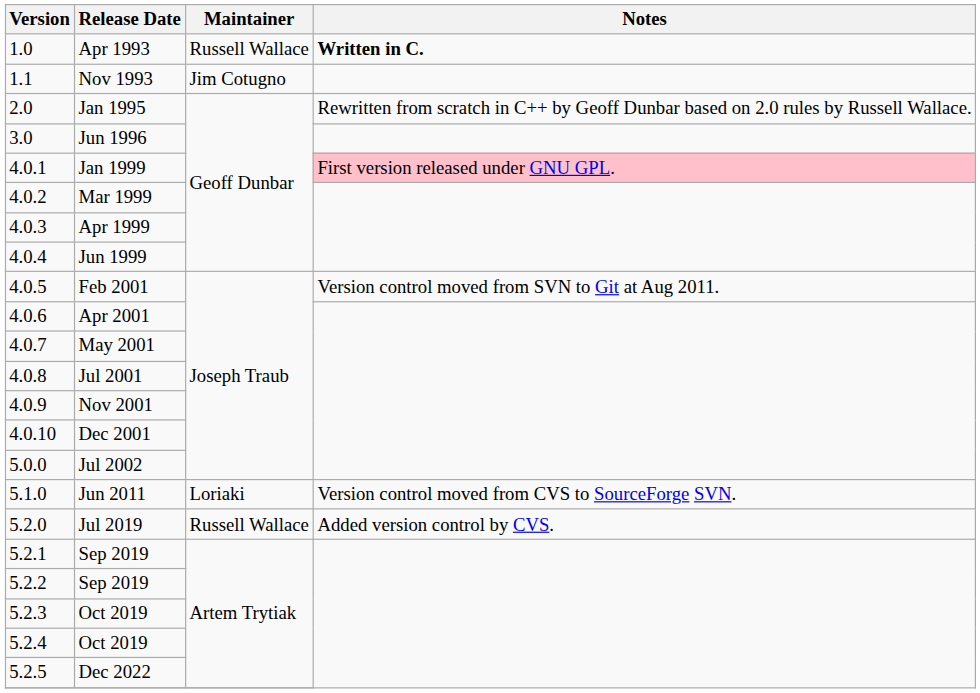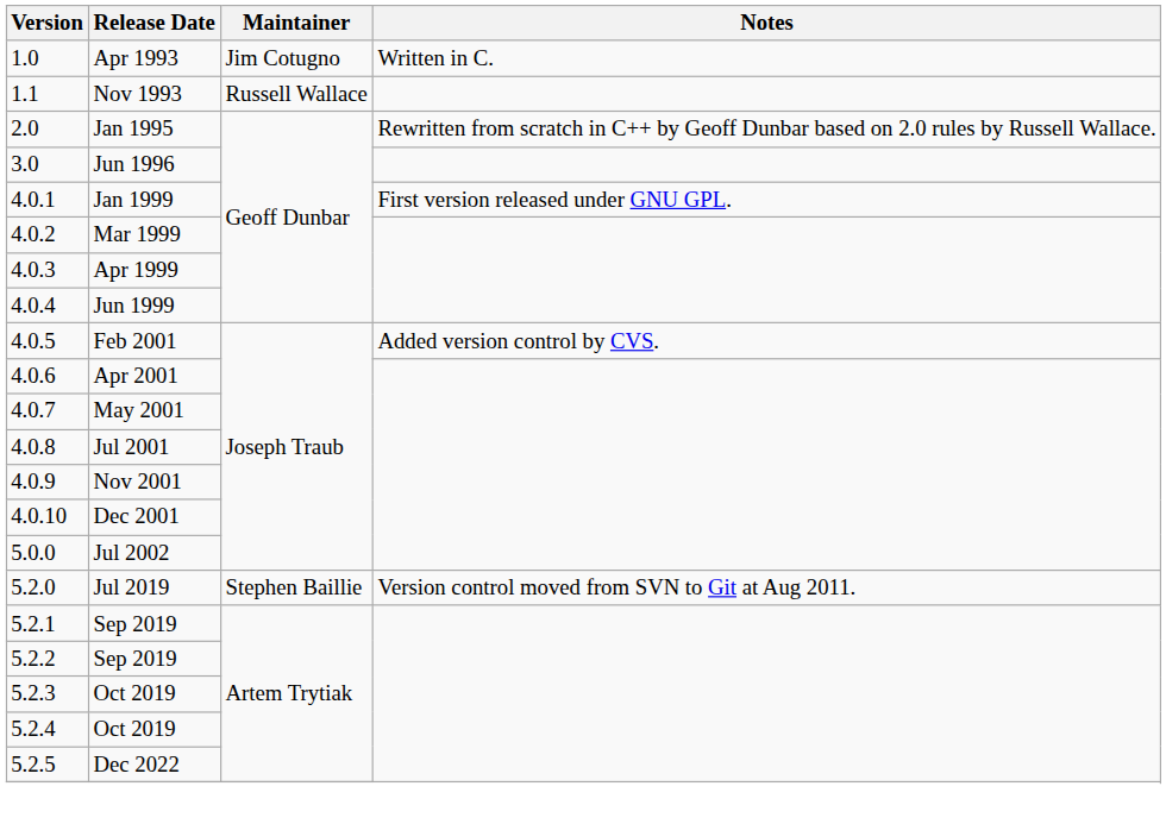 <table class="wikitable" style="margin:auto">
 <tr>
 <th>Version</th>
 <th>Release Date</th>
 <th>Maintainer</th>
 <th>Notes</th>
 </tr>
 <tr>
 <td>1.0</td>
 <td>Apr 1993</td>
-<td>Russell Wallace</td>
-<td><strong>Written in C.</strong></td>
+<td>Jim Cotugno</td>
+<td>Written in C.</td>
 </tr>
 <tr>
 <td>1.1</td>
 <td>Nov 1993</td>
-<td>Jim Cotugno</td>
+<td>Russell Wallace</td>
 </tr>
 <tr>
 <td>2.0</td>
 <td>Jan 1995</td>
 <td rowspan="6">Geoff Dunbar</td>
 <td>Rewritten from scratch in C++ by Geoff Dunbar based on 2.0 rules by Russell Wallace.</td>
 </tr>
 <tr>
 <td>3.0</td>
 <td>Jun 1996</td>
 </tr>
 <tr>
 <td>4.0.1</td>
 <td>Jan 1999</td>
-<td style="background: pink;">First version released under <a href='#'>GNU GPL</a>.</td>
+<td>First version released under <a href='#'>GNU GPL</a>.</td>
 </tr>
 <tr>
 <td>4.0.2</td>
 <td>Mar 1999</td>
 </tr>
 <tr>
 <td>4.0.3</td>
 <td>Apr 1999</td>
 </tr>
 <tr>
 <td>4.0.4</td>
 <td>Jun 1999</td>
 </tr>
 <tr>
 <td>4.0.5</td>
 <td>Feb 2001</td>
 <td rowspan="7">Joseph Traub</td>
-<td>Version control moved from SVN to <a href='#'>Git</a> at Aug 2011.</td>
+<td>Added version control by <a href='#'>CVS</a>.</td>
 </tr>
 <tr>
 <td>4.0.6</td>
 <td>Apr 2001</td>
 </tr>
 <tr>
 <td>4.0.7</td>
 <td>May 2001</td>
 </tr>
 <tr>
 <td>4.0.8</td>
 <td>Jul 2001</td>
 </tr>
 <tr>
 <td>4.0.9</td>
 <td>Nov 2001</td>
 </tr>
 <tr>
 <td>4.0.10</td>
 <td>Dec 2001</td>
 </tr>
 <tr>
 <td>5.0.0</td>
 <td>Jul 2002</td>
 </tr>
 <tr>
-<td>5.1.0</td>
-<td>Jun 2011</td>
-<td>Loriaki</td>
-<td>Version control moved from CVS to <a href='#'>SourceForge</a> <a href='#'>SVN</a>.</td>
-</tr>
-<tr>
 <td>5.2.0</td>
 <td>Jul 2019</td>
-<td>Russell Wallace</td>
-<td>Added version control by <a href='#'>CVS</a>.</td>
+<td>Stephen Baillie</td>
+<td>Version control moved from SVN to <a href='#'>Git</a> at Aug 2011.</td>
 </tr>
 <tr>
 <td>5.2.1</td>
 <td>Sep 2019</td>
 <td rowspan="5">Artem Trytiak</td>
 </tr>
 <tr>
 <td>5.2.2</td>
 <td>Sep 2019</td>
 </tr>
 <tr>
 <td>5.2.3</td>
 <td>Oct 2019</td>
 </tr>
 <tr>
 <td>5.2.4</td>
 <td>Oct 2019</td>
 </tr>
 <tr>
 <td>5.2.5</td>
 <td>Dec 2022</td>
 </tr>
 <tr>
 </tr>
 </table>
